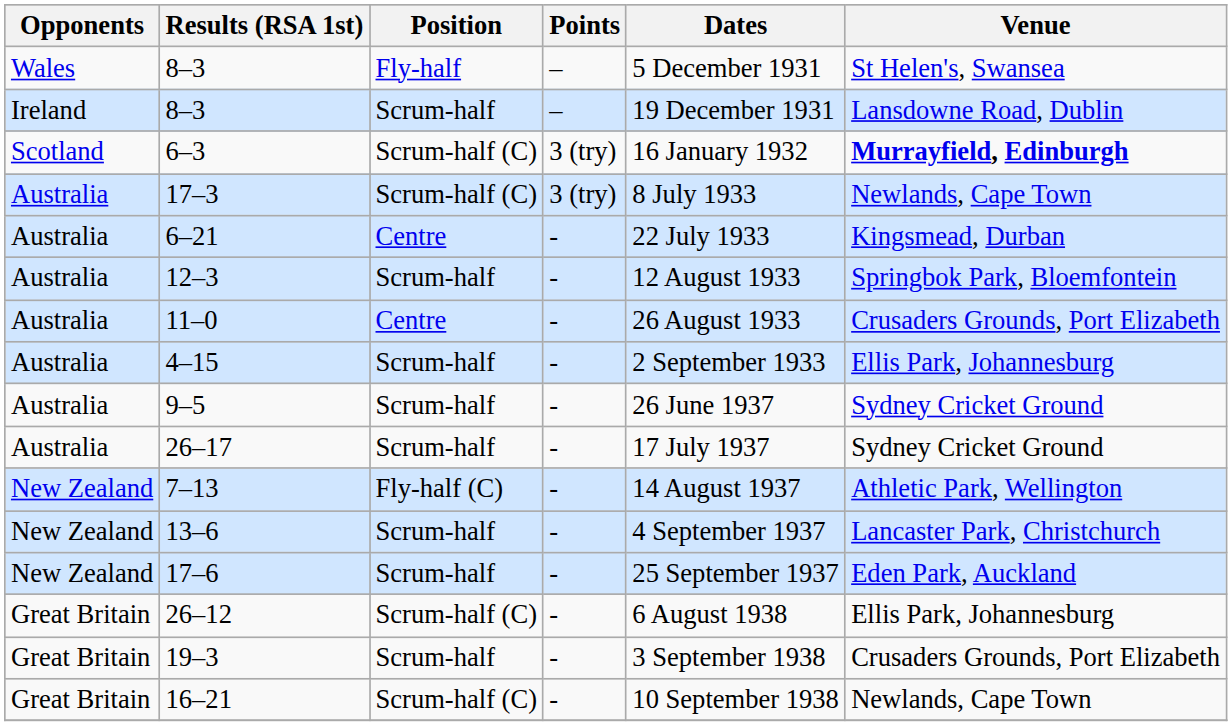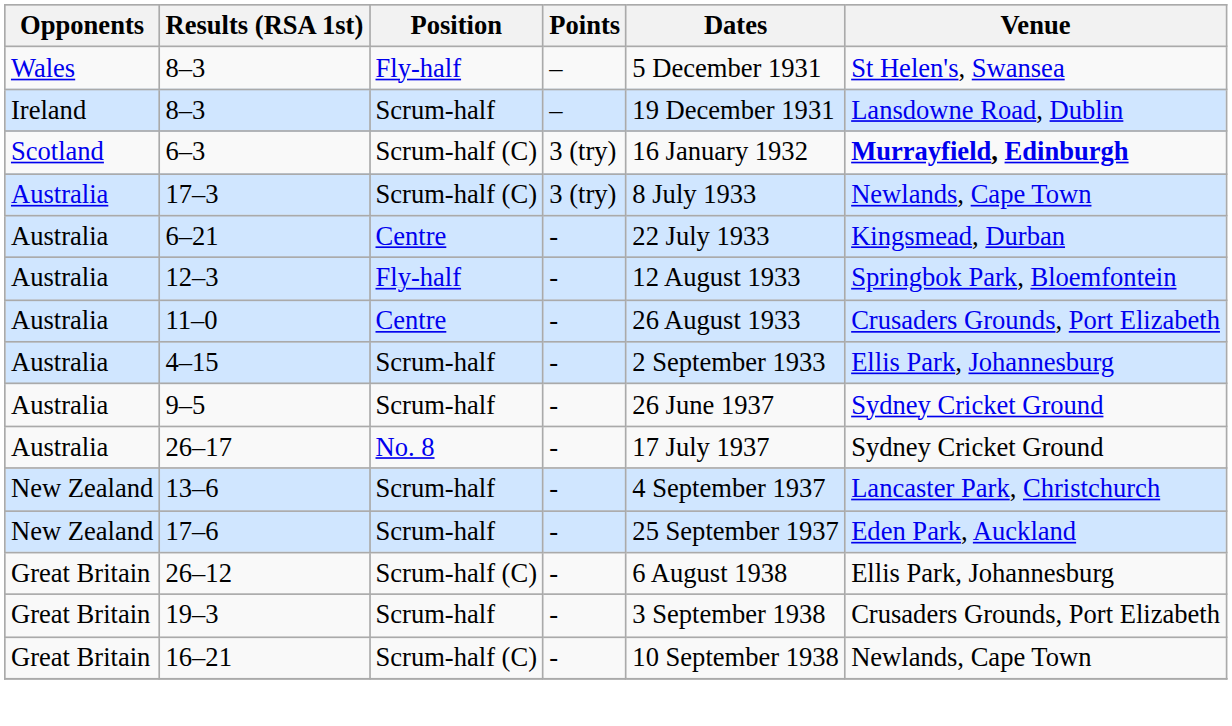 <table class="wikitable sortable">
 <tr>
 <th>Opponents</th>
 <th>Results (RSA 1st)</th>
 <th>Position</th>
 <th>Points</th>
 <th>Dates</th>
 <th>Venue</th>
 </tr>
 <tr>
 <td><a href='#'>Wales</a></td>
 <td>8–3</td>
 <td><a href='#'>Fly-half</a></td>
 <td>–</td>
 <td>5 December 1931</td>
 <td><a href='#'>St Helen's</a>, <a href='#'>Swansea</a></td>
 </tr>
 <tr style="background: #D0E6FF;">
 <td>Ireland</td>
 <td>8–3</td>
 <td>Scrum-half</td>
 <td>–</td>
 <td>19 December 1931</td>
 <td><a href='#'>Lansdowne Road</a>, <a href='#'>Dublin</a></td>
 </tr>
 <tr>
 <td><a href='#'>Scotland</a></td>
 <td>6–3</td>
 <td>Scrum-half (C)</td>
 <td>3 (try)</td>
 <td>16 January 1932</td>
 <td><strong><a href='#'>Murrayfield</a>, <a href='#'>Edinburgh</a></strong></td>
 </tr>
 <tr style="background: #D0E6FF;">
 <td><a href='#'>Australia</a></td>
 <td>17–3</td>
 <td>Scrum-half (C)</td>
 <td>3 (try)</td>
 <td>8 July 1933</td>
 <td><a href='#'>Newlands</a>, <a href='#'>Cape Town</a></td>
 </tr>
 <tr style="background: #D0E6FF;">
 <td>Australia</td>
 <td>6–21</td>
 <td><a href='#'>Centre</a></td>
 <td>-</td>
 <td>22 July 1933</td>
 <td><a href='#'>Kingsmead</a>, <a href='#'>Durban</a></td>
 </tr>
 <tr style="background: #D0E6FF;">
 <td>Australia</td>
 <td>12–3</td>
-<td>Scrum-half</td>
+<td><a href='#'>Fly-half</a></td>
 <td>-</td>
 <td>12 August 1933</td>
 <td><a href='#'>Springbok Park</a>, <a href='#'>Bloemfontein</a></td>
 </tr>
 <tr style="background: #D0E6FF;">
 <td>Australia</td>
 <td>11–0</td>
 <td><a href='#'>Centre</a></td>
 <td>-</td>
 <td>26 August 1933</td>
 <td><a href='#'>Crusaders Grounds</a>, <a href='#'>Port Elizabeth</a></td>
 </tr>
 <tr style="background: #D0E6FF;">
 <td>Australia</td>
 <td>4–15</td>
 <td>Scrum-half</td>
 <td>-</td>
 <td>2 September 1933</td>
 <td><a href='#'>Ellis Park</a>, <a href='#'>Johannesburg</a></td>
 </tr>
 <tr>
 <td>Australia</td>
 <td>9–5</td>
 <td>Scrum-half</td>
 <td>-</td>
 <td>26 June 1937</td>
 <td><a href='#'>Sydney Cricket Ground</a></td>
 </tr>
 <tr>
 <td>Australia</td>
 <td>26–17</td>
-<td>Scrum-half</td>
+<td><a href='#'>No. 8</a></td>
 <td>-</td>
 <td>17 July 1937</td>
 <td>Sydney Cricket Ground</td>
-</tr>
-<tr style="background: #D0E6FF;">
-<td><a href='#'>New Zealand</a></td>
-<td>7–13</td>
-<td>Fly-half (C)</td>
-<td>-</td>
-<td>14 August 1937</td>
-<td><a href='#'>Athletic Park</a>, <a href='#'>Wellington</a></td>
 </tr>
 <tr style="background: #D0E6FF;">
 <td>New Zealand</td>
 <td>13–6</td>
 <td>Scrum-half</td>
 <td>-</td>
 <td>4 September 1937</td>
 <td><a href='#'>Lancaster Park</a>, <a href='#'>Christchurch</a></td>
 </tr>
 <tr style="background: #D0E6FF;">
 <td>New Zealand</td>
 <td>17–6</td>
 <td>Scrum-half</td>
 <td>-</td>
 <td>25 September 1937</td>
 <td><a href='#'>Eden Park</a>, <a href='#'>Auckland</a></td>
 </tr>
 <tr>
 <td>Great Britain</td>
 <td>26–12</td>
 <td>Scrum-half (C)</td>
 <td>-</td>
 <td>6 August 1938</td>
 <td>Ellis Park, Johannesburg</td>
 </tr>
 <tr>
 <td>Great Britain</td>
 <td>19–3</td>
 <td>Scrum-half</td>
 <td>-</td>
 <td>3 September 1938</td>
 <td>Crusaders Grounds, Port Elizabeth</td>
 </tr>
 <tr>
 <td>Great Britain</td>
 <td>16–21</td>
 <td>Scrum-half (C)</td>
 <td>-</td>
 <td>10 September 1938</td>
 <td>Newlands, Cape Town</td>
 </tr>
 <tr>
 </tr>
 </table>
